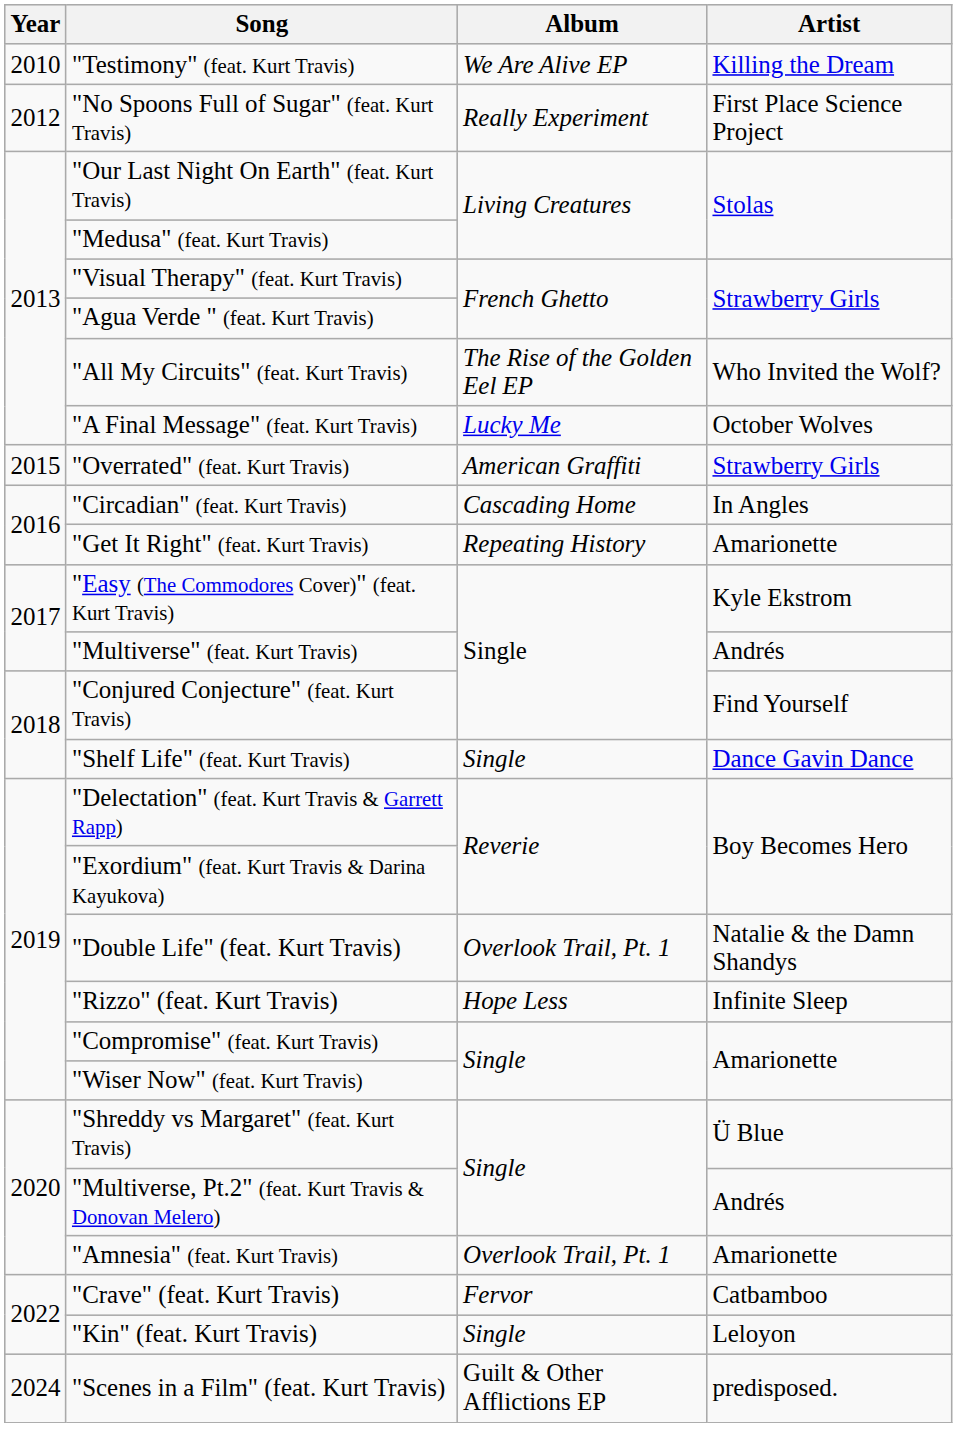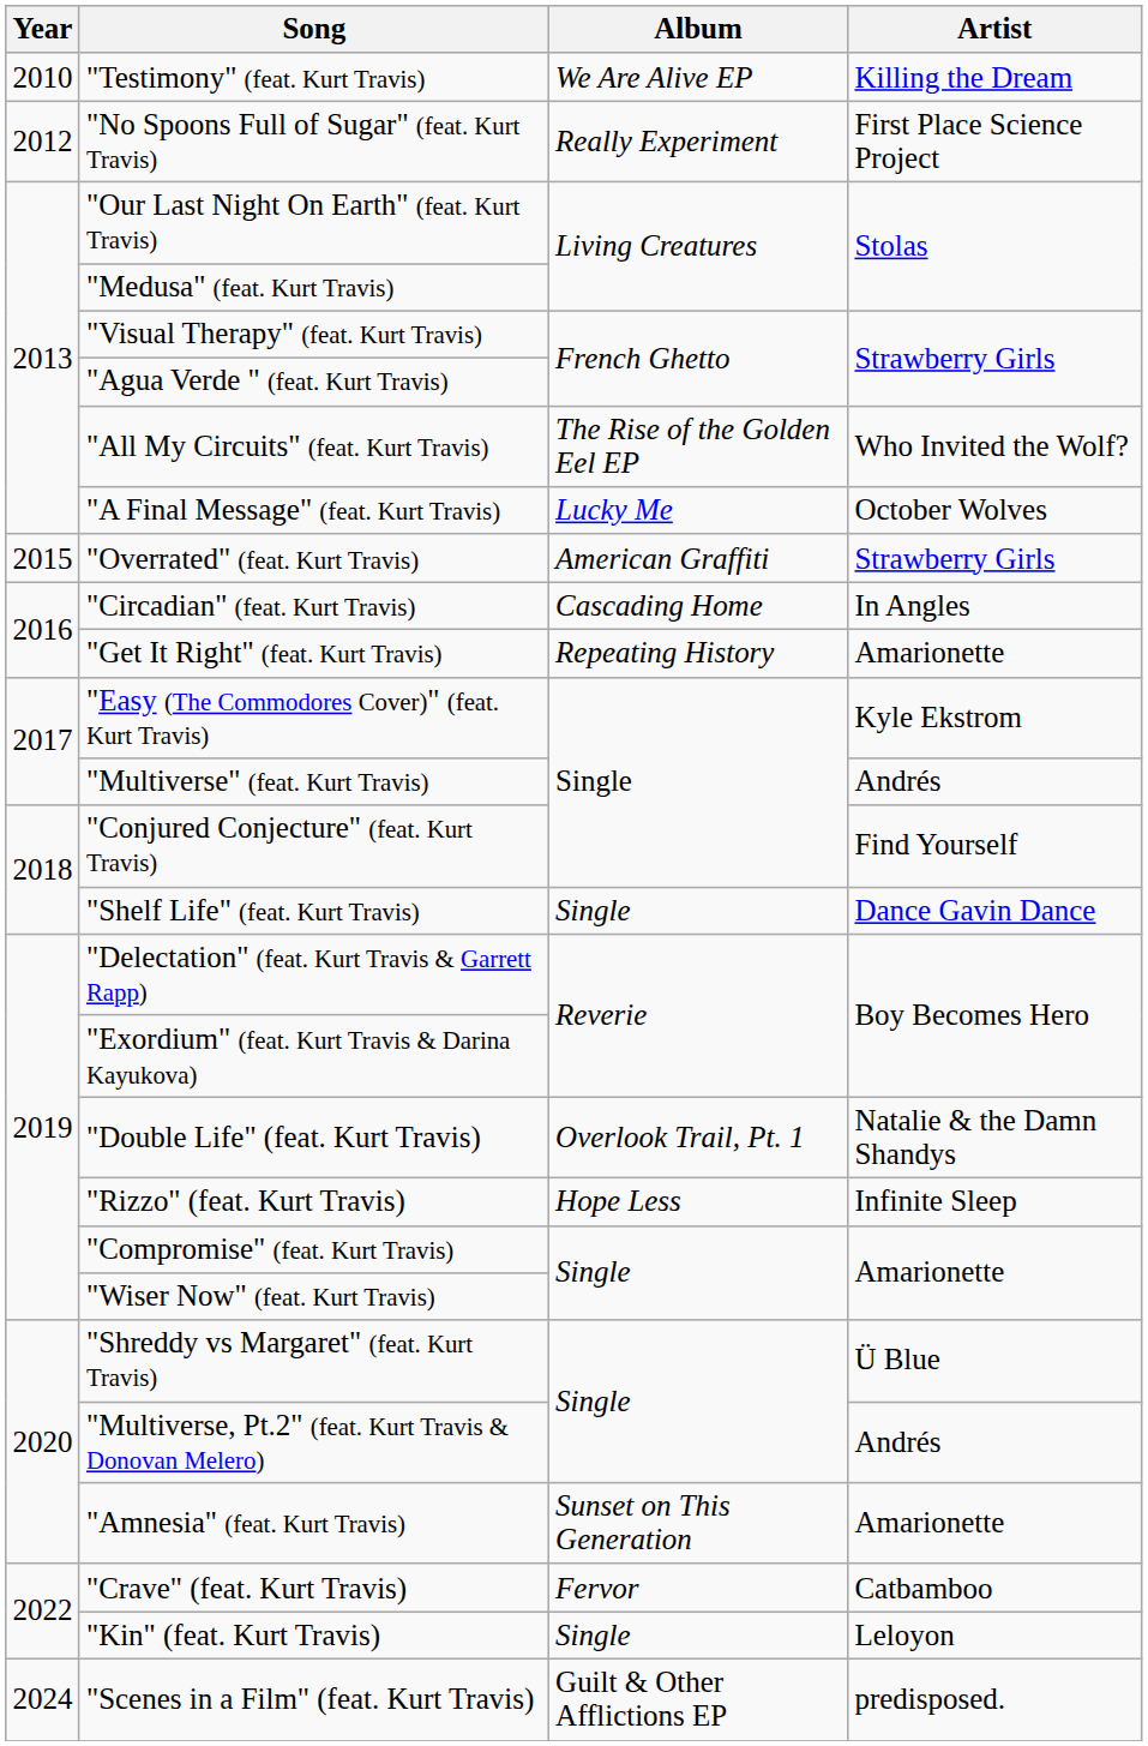 <table class="wikitable">
 <tr>
 <th>Year</th>
 <th>Song</th>
 <th>Album</th>
 <th>Artist</th>
 </tr>
 <tr>
 <td>2010</td>
 <td>"Testimony" <small>(feat. Kurt Travis)</small></td>
 <td><em>We Are Alive EP</em></td>
 <td><a href='#'>Killing the Dream</a></td>
 </tr>
 <tr>
 <td>2012</td>
 <td>"No Spoons Full of Sugar" <small>(feat. Kurt Travis)</small></td>
 <td><em>Really Experiment</em></td>
 <td>First Place Science Project</td>
 </tr>
 <tr>
 <td rowspan=6>2013</td>
 <td>"Our Last Night On Earth" <small>(feat. Kurt Travis)</small></td>
 <td rowspan=2><em>Living Creatures</em></td>
 <td rowspan=2><a href='#'>Stolas</a></td>
 </tr>
 <tr>
 <td>"Medusa" <small>(feat. Kurt Travis)</small></td>
 </tr>
 <tr>
 <td>"Visual Therapy" <small>(feat. Kurt Travis)</small></td>
 <td rowspan=2><em>French Ghetto</em></td>
 <td rowspan=2><a href='#'>Strawberry Girls</a></td>
 </tr>
 <tr>
 <td>"Agua Verde " <small>(feat. Kurt Travis)</small></td>
 </tr>
 <tr>
 <td>"All My Circuits" <small>(feat. Kurt Travis)</small></td>
 <td><em>The Rise of the Golden Eel EP</em></td>
 <td>Who Invited the Wolf?</td>
 </tr>
 <tr>
 <td>"A Final Message" <small>(feat. Kurt Travis)</small></td>
 <td><em><a href='#'>Lucky Me</a></em></td>
 <td>October Wolves</td>
 </tr>
 <tr>
 <td>2015</td>
 <td>"Overrated" <small>(feat. Kurt Travis)</small></td>
 <td><em>American Graffiti</em></td>
 <td><a href='#'>Strawberry Girls</a></td>
 </tr>
 <tr>
 <td rowspan=2>2016</td>
 <td>"Circadian" <small>(feat. Kurt Travis)</small></td>
 <td><em>Cascading Home</em></td>
 <td>In Angles</td>
 </tr>
 <tr>
 <td>"Get It Right" <small>(feat. Kurt Travis)</small></td>
 <td><em>Repeating History</em></td>
 <td>Amarionette</td>
 </tr>
 <tr>
 <td rowspan=2>2017</td>
 <td>"<a href='#'>Easy</a> <small>(<a href='#'>The Commodores</a> Cover)</small>" <small>(feat. Kurt Travis)</small></td>
 <td rowspan=3>Single</td>
 <td>Kyle Ekstrom</td>
 </tr>
 <tr>
 <td>"Multiverse" <small>(feat. Kurt Travis)</small></td>
 <td>Andrés</td>
 </tr>
 <tr>
 <td rowspan=2>2018</td>
 <td>"Conjured Conjecture" <small>(feat. Kurt Travis)</small></td>
 <td>Find Yourself</td>
 </tr>
 <tr>
 <td>"Shelf Life" <small>(feat. Kurt Travis)</small></td>
 <td><em>Single</em></td>
 <td><a href='#'>Dance Gavin Dance</a></td>
 </tr>
 <tr>
 <td rowspan="6">2019</td>
 <td>"Delectation" <small>(feat. Kurt Travis & <a href='#'>Garrett Rapp</a>)</small></td>
 <td rowspan=2><em>Reverie</em></td>
 <td rowspan=2>Boy Becomes Hero</td>
 </tr>
 <tr>
 <td>"Exordium" <small>(feat. Kurt Travis & Darina Kayukova)</small></td>
 </tr>
 <tr>
 <td>"Double Life" (feat. Kurt Travis) </td>
 <td><em>Overlook Trail, Pt. 1</em></td>
 <td>Natalie & the Damn Shandys</td>
 </tr>
 <tr>
 <td>"Rizzo" (feat. Kurt Travis)</td>
 <td><em>Hope Less</em></td>
 <td>Infinite Sleep</td>
 </tr>
 <tr>
 <td>"Compromise" <small>(feat. Kurt Travis)</small></td>
 <td rowspan=2><em>Single</em></td>
 <td rowspan=2>Amarionette</td>
 </tr>
 <tr>
 <td>"Wiser Now" <small>(feat. Kurt Travis)</small></td>
 </tr>
 <tr>
 <td rowspan=3>2020</td>
 <td>"Shreddy vs Margaret" <small> (feat. Kurt Travis) </small></td>
 <td rowspan=2><em>Single</em></td>
 <td>Ü Blue </td>
 </tr>
 <tr>
 <td>"Multiverse, Pt.2" <small>(feat. Kurt Travis & <a href='#'>Donovan Melero</a>)</small></td>
 <td>Andrés</td>
 </tr>
 <tr>
 <td>"Amnesia" <small>(feat. Kurt Travis)</small></td>
-<td><em>Overlook Trail, Pt. 1</em></td>
+<td><em>Sunset on This Generation</em></td>
 <td>Amarionette</td>
 </tr>
 <tr>
 <td rowspan="2">2022</td>
 <td>"Crave" (feat. Kurt Travis)</td>
 <td><em>Fervor</em></td>
 <td>Catbamboo</td>
 </tr>
 <tr>
 <td>"Kin" (feat. Kurt Travis)</td>
 <td><em>Single</em></td>
 <td>Leloyon</td>
 </tr>
 <tr>
 <td>2024</td>
 <td>"Scenes in a Film" (feat. Kurt Travis)</td>
 <td>Guilt & Other Afflictions EP</td>
 <td>predisposed.</td>
 </tr>
 </table>
